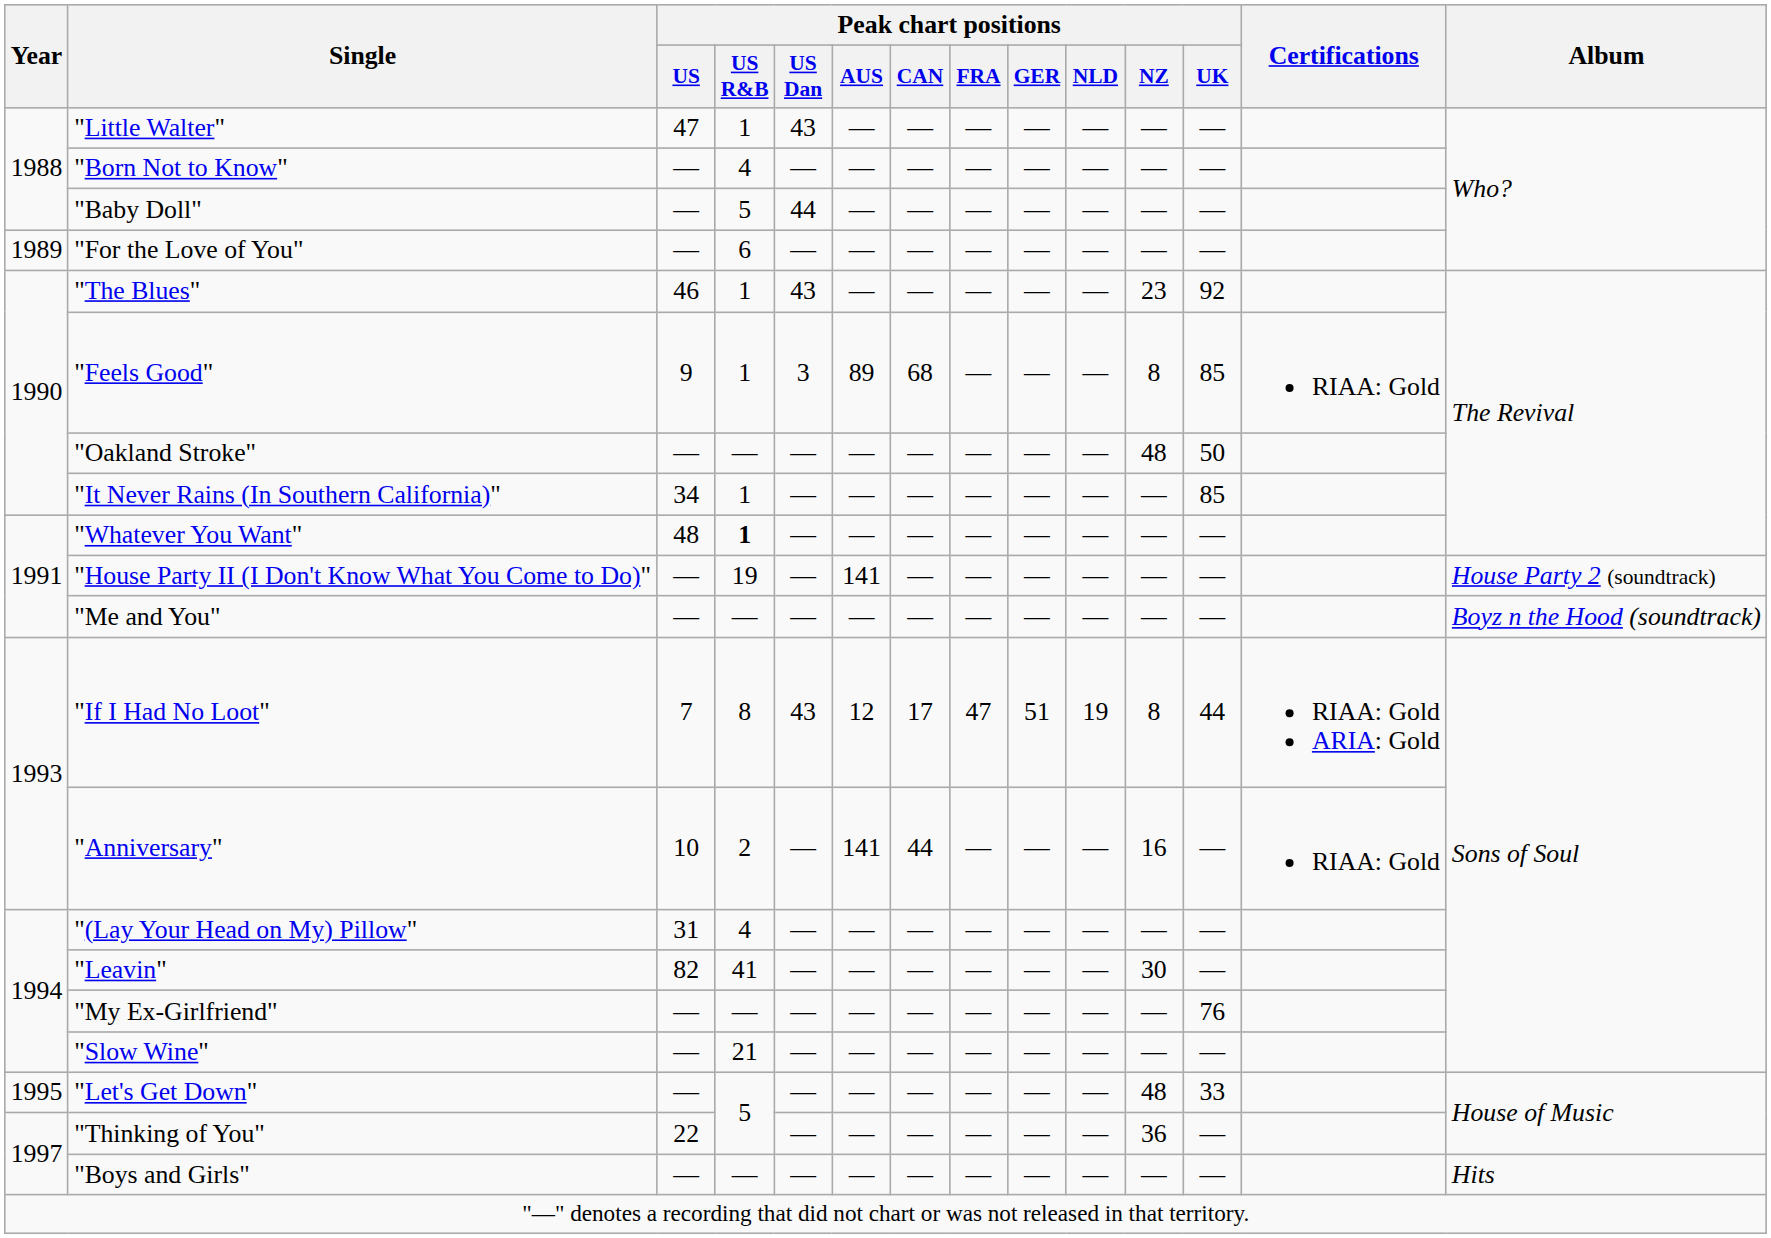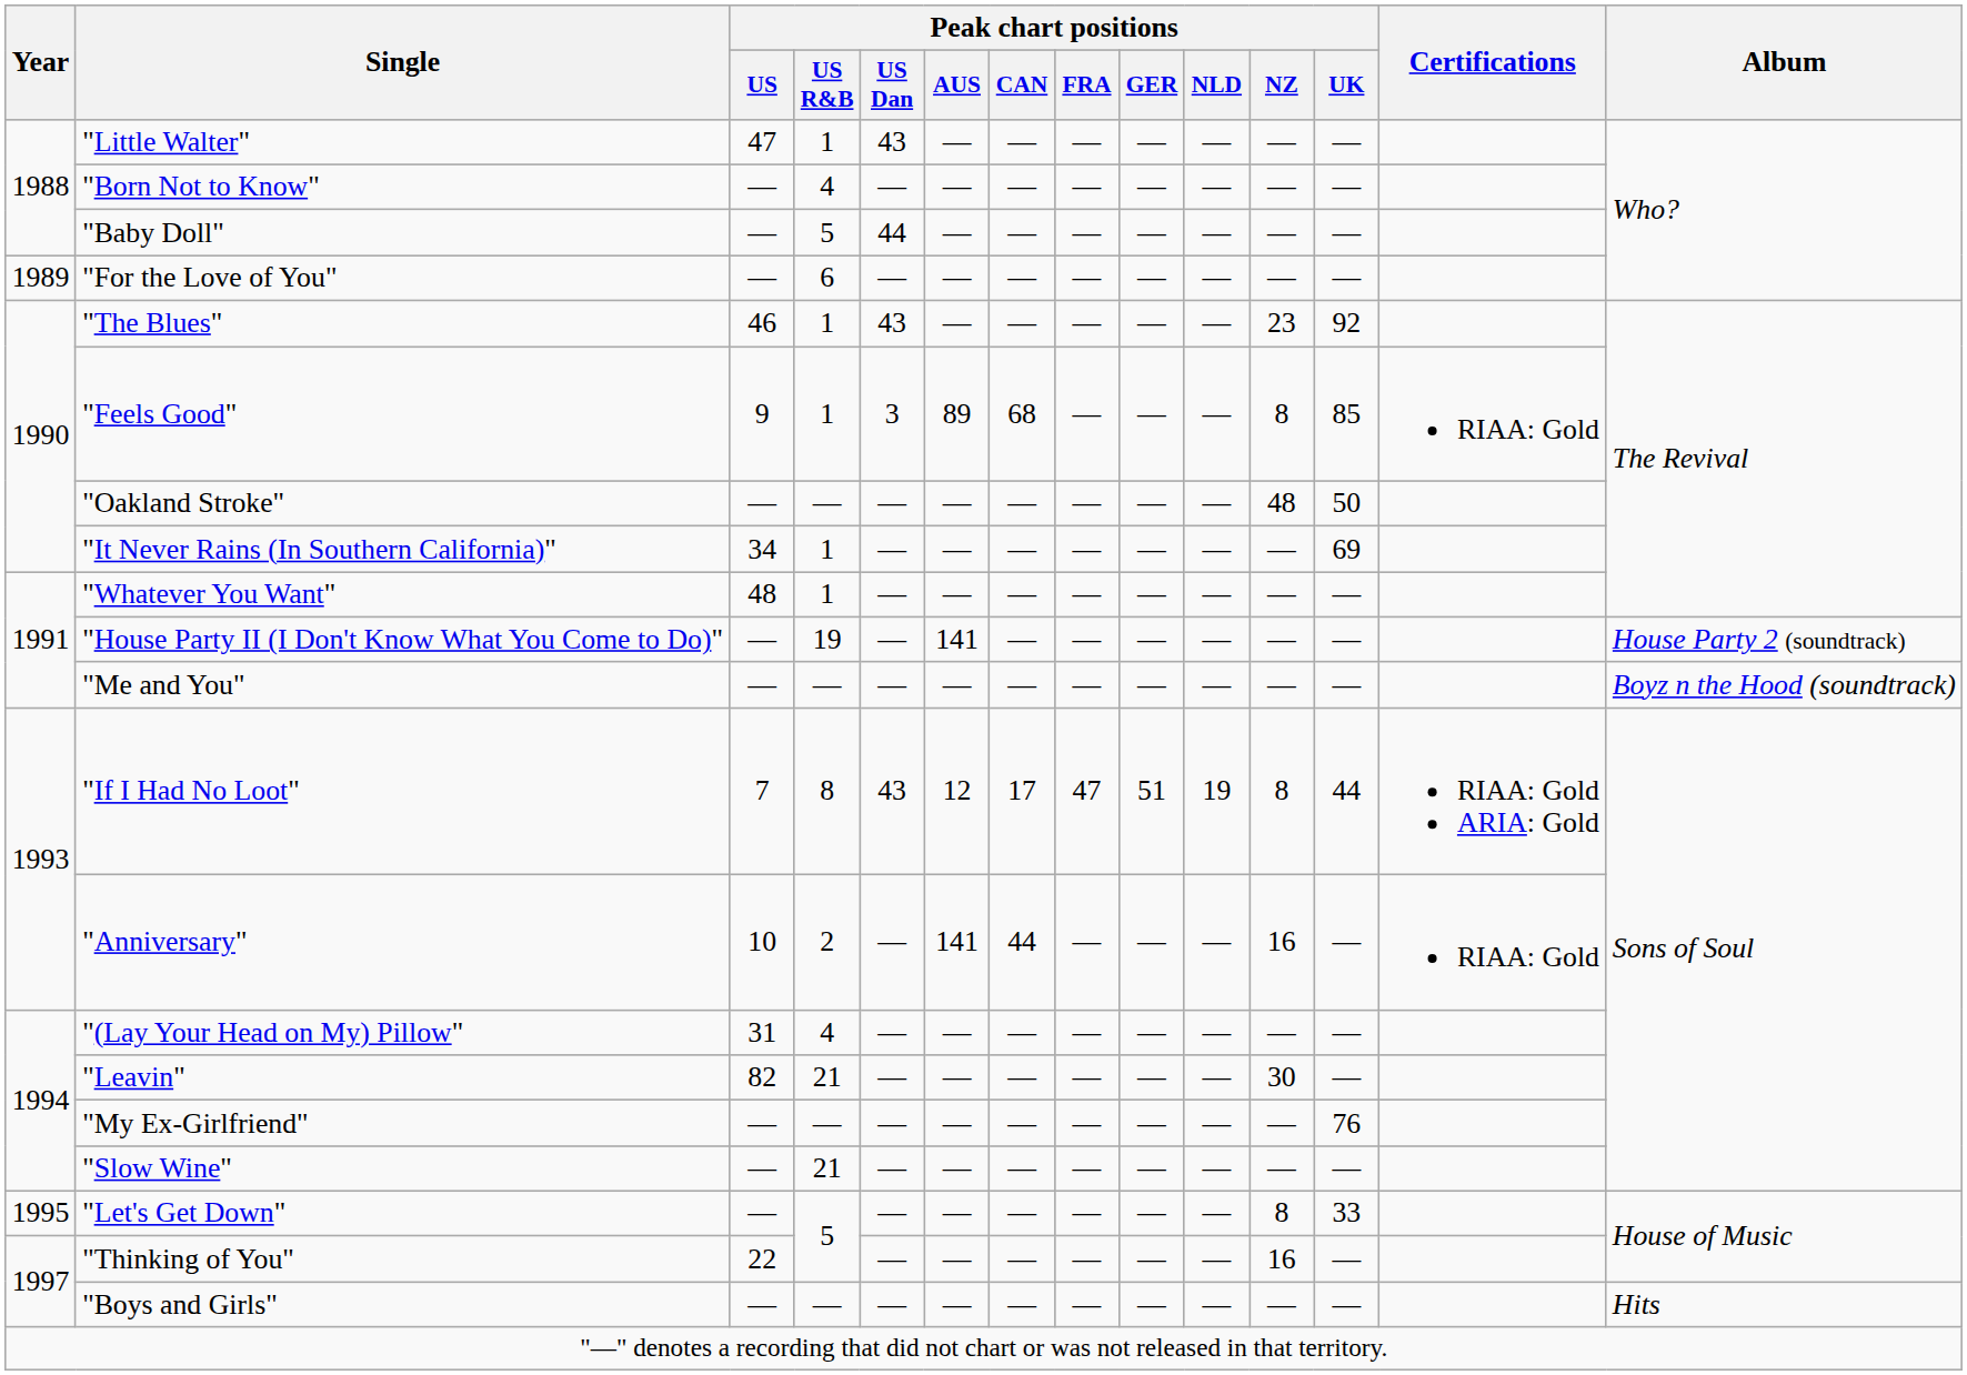 <table class="wikitable" style="text-align:center;">
 <tr>
 <th rowspan="2">Year</th>
 <th rowspan="2">Single</th>
 <th colspan="10">Peak chart positions</th>
 <th rowspan="2"><a href='#'>Certifications</a></th>
 <th rowspan="2">Album</th>
 </tr>
 <tr style="font-size:smaller;">
 <th width="30"><a href='#'>US</a><br></th>
 <th width="30"><a href='#'>US<br>R&B</a><br></th>
 <th width="30"><a href='#'>US<br>Dan</a><br></th>
 <th width="30"><a href='#'>AUS</a><br></th>
 <th width="30"><a href='#'>CAN</a><br></th>
 <th width="30"><a href='#'>FRA</a><br></th>
 <th width="30"><a href='#'>GER</a><br></th>
 <th width="30"><a href='#'>NLD</a><br></th>
 <th width="30"><a href='#'>NZ</a><br></th>
 <th width="30"><a href='#'>UK</a><br></th>
 </tr>
 <tr>
 <td rowspan="3">1988</td>
 <td align="left">"<a href='#'>Little Walter</a>"</td>
 <td>47</td>
 <td>1</td>
 <td>43</td>
 <td>—</td>
 <td>—</td>
 <td>—</td>
 <td>—</td>
 <td>—</td>
 <td>—</td>
 <td>—</td>
 <td align="left"></td>
 <td align="left" rowspan="4"><em>Who?</em></td>
 </tr>
 <tr>
 <td align="left">"<a href='#'>Born Not to Know</a>"</td>
 <td>—</td>
 <td>4</td>
 <td>—</td>
 <td>—</td>
 <td>—</td>
 <td>—</td>
 <td>—</td>
 <td>—</td>
 <td>—</td>
 <td>—</td>
 <td align="left"></td>
 </tr>
 <tr>
 <td align="left">"Baby Doll"</td>
 <td>—</td>
 <td>5</td>
 <td>44</td>
 <td>—</td>
 <td>—</td>
 <td>—</td>
 <td>—</td>
 <td>—</td>
 <td>—</td>
 <td>—</td>
 <td align="left"></td>
 </tr>
 <tr>
 <td>1989</td>
 <td align="left">"For the Love of You"</td>
 <td>—</td>
 <td>6</td>
 <td>—</td>
 <td>—</td>
 <td>—</td>
 <td>—</td>
 <td>—</td>
 <td>—</td>
 <td>—</td>
 <td>—</td>
 <td align="left"></td>
 </tr>
 <tr>
 <td rowspan="4">1990</td>
 <td align="left">"<a href='#'>The Blues</a>"</td>
 <td>46</td>
 <td>1</td>
 <td>43</td>
 <td>—</td>
 <td>—</td>
 <td>—</td>
 <td>—</td>
 <td>—</td>
 <td>23</td>
 <td>92</td>
 <td align="left"></td>
 <td align="left" rowspan="5"><em>The Revival</em></td>
 </tr>
 <tr>
 <td align="left">"<a href='#'>Feels Good</a>"</td>
 <td>9</td>
 <td>1</td>
 <td>3</td>
 <td>89</td>
 <td>68</td>
 <td>—</td>
 <td>—</td>
 <td>—</td>
 <td>8</td>
 <td>85</td>
 <td align="left"><br><ul><li>RIAA: Gold</li></ul></td>
 </tr>
 <tr>
 <td align="left">"Oakland Stroke"</td>
 <td>—</td>
 <td>—</td>
 <td>—</td>
 <td>—</td>
 <td>—</td>
 <td>—</td>
 <td>—</td>
 <td>—</td>
 <td>48</td>
 <td>50</td>
 <td align="left"></td>
 </tr>
 <tr>
 <td align="left">"<a href='#'>It Never Rains (In Southern California)</a>"</td>
 <td>34</td>
 <td>1</td>
 <td>—</td>
 <td>—</td>
 <td>—</td>
 <td>—</td>
 <td>—</td>
 <td>—</td>
 <td>—</td>
-<td>85</td>
+<td>69</td>
 <td align="left"></td>
 </tr>
 <tr>
 <td rowspan="3">1991</td>
 <td align="left">"<a href='#'>Whatever You Want</a>"</td>
 <td>48</td>
-<td><strong>1</strong></td>
+<td>1</td>
 <td>—</td>
 <td>—</td>
 <td>—</td>
 <td>—</td>
 <td>—</td>
 <td>—</td>
 <td>—</td>
 <td>—</td>
 <td align="left"></td>
 </tr>
 <tr>
 <td align="left">"<a href='#'>House Party II (I Don't Know What You Come to Do)</a>"</td>
 <td>—</td>
 <td>19</td>
 <td>—</td>
 <td>141</td>
 <td>—</td>
 <td>—</td>
 <td>—</td>
 <td>—</td>
 <td>—</td>
 <td>—</td>
 <td align="left"></td>
 <td align="left"><em><a href='#'>House Party 2</a></em> <small>(soundtrack)</small></td>
 </tr>
 <tr>
 <td align="left">"Me and You"</td>
 <td>—</td>
 <td>—</td>
 <td>—</td>
 <td>—</td>
 <td>—</td>
 <td>—</td>
 <td>—</td>
 <td>—</td>
 <td>—</td>
 <td>—</td>
 <td align="left"></td>
 <td align="left"><em><a href='#'>Boyz n the Hood</a> (soundtrack)</em></td>
 </tr>
 <tr>
 <td rowspan="2">1993</td>
 <td align="left">"<a href='#'>If I Had No Loot</a>"</td>
 <td>7</td>
 <td>8</td>
 <td>43</td>
 <td>12</td>
 <td>17</td>
 <td>47</td>
 <td>51</td>
 <td>19</td>
 <td>8</td>
 <td>44</td>
 <td align="left"><br><ul><li>RIAA: Gold</li><li><a href='#'>ARIA</a>: Gold</li></ul></td>
 <td align="left" rowspan="6"><em>Sons of Soul</em></td>
 </tr>
 <tr>
 <td align="left">"<a href='#'>Anniversary</a>"</td>
 <td>10</td>
 <td>2</td>
 <td>—</td>
 <td>141</td>
 <td>44</td>
 <td>—</td>
 <td>—</td>
 <td>—</td>
 <td>16</td>
 <td>—</td>
 <td align="left"><br><ul><li>RIAA: Gold</li></ul></td>
 </tr>
 <tr>
 <td rowspan="4">1994</td>
 <td align="left">"<a href='#'>(Lay Your Head on My) Pillow</a>"</td>
 <td>31</td>
 <td>4</td>
 <td>—</td>
 <td>—</td>
 <td>—</td>
 <td>—</td>
 <td>—</td>
 <td>—</td>
 <td>—</td>
 <td>—</td>
 <td align="left"></td>
 </tr>
 <tr>
 <td align="left">"<a href='#'>Leavin</a>"</td>
 <td>82</td>
-<td>41</td>
+<td>21</td>
 <td>—</td>
 <td>—</td>
 <td>—</td>
 <td>—</td>
 <td>—</td>
 <td>—</td>
 <td>30</td>
 <td>—</td>
 <td align="left"></td>
 </tr>
 <tr>
 <td align="left">"My Ex-Girlfriend"</td>
 <td>—</td>
 <td>—</td>
 <td>—</td>
 <td>—</td>
 <td>—</td>
 <td>—</td>
 <td>—</td>
 <td>—</td>
 <td>—</td>
 <td>76</td>
 <td align="left"></td>
 </tr>
 <tr>
 <td align="left">"<a href='#'>Slow Wine</a>"</td>
 <td>—</td>
 <td>21</td>
 <td>—</td>
 <td>—</td>
 <td>—</td>
 <td>—</td>
 <td>—</td>
 <td>—</td>
 <td>—</td>
 <td>—</td>
 <td align="left"></td>
 </tr>
 <tr>
 <td>1995</td>
 <td align="left">"<a href='#'>Let's Get Down</a>"</td>
 <td>—</td>
 <td rowspan="2">5</td>
 <td>—</td>
 <td>—</td>
 <td>—</td>
 <td>—</td>
 <td>—</td>
 <td>—</td>
-<td>48</td>
+<td>8</td>
 <td>33</td>
 <td align="left"></td>
 <td rowspan="2" align="left"><em>House of Music</em></td>
 </tr>
 <tr>
 <td rowspan="2">1997</td>
 <td align="left">"Thinking of You"</td>
 <td>22</td>
 <td>—</td>
 <td>—</td>
 <td>—</td>
 <td>—</td>
 <td>—</td>
 <td>—</td>
-<td>36</td>
+<td>16</td>
 <td>—</td>
 <td align="left"></td>
 </tr>
 <tr>
 <td align="left">"Boys and Girls"</td>
 <td>—</td>
 <td>—</td>
 <td>—</td>
 <td>—</td>
 <td>—</td>
 <td>—</td>
 <td>—</td>
 <td>—</td>
 <td>—</td>
 <td>—</td>
 <td align="left"></td>
 <td align="left"><em>Hits</em></td>
 </tr>
 <tr>
 <td colspan="18" style="font-size:90%">"—" denotes a recording that did not chart or was not released in that territory.</td>
 </tr>
 </table>
